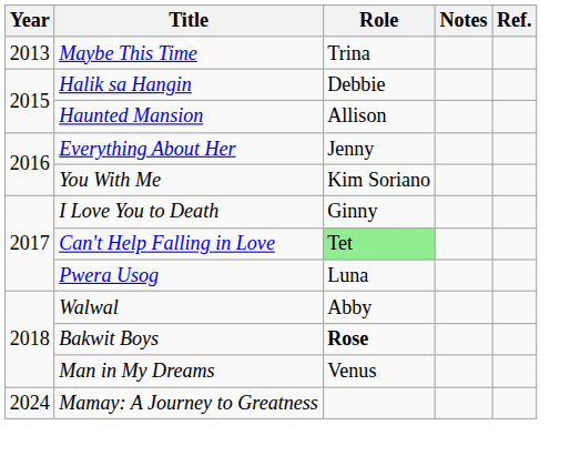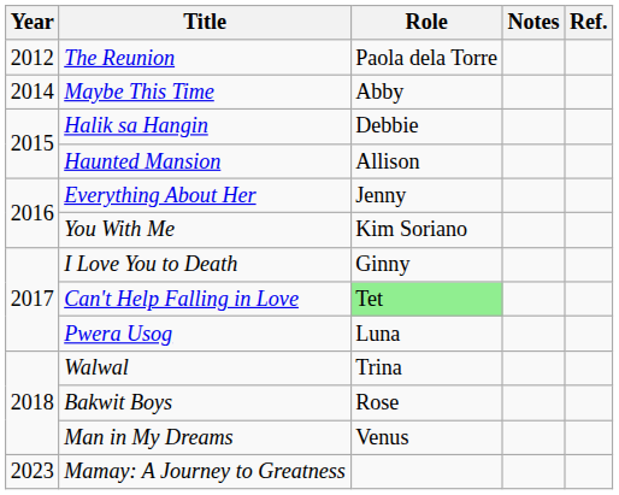 <table class="wikitable" style="text-align:left">
 <tr>
 <th>Year</th>
 <th>Title</th>
 <th>Role</th>
 <th>Notes</th>
 <th>Ref.</th>
 </tr>
 <tr>
-<td>2013</td>
+<td>2012</td>
+<td><em><a href='#'>The Reunion</a></em></td>
+<td>Paola dela Torre</td>
+<td></td>
+<td></td>
+</tr>
+<tr>
+<td>2014</td>
 <td><em><a href='#'>Maybe This Time</a></em></td>
-<td>Trina</td>
+<td>Abby</td>
 <td></td>
 <td></td>
 </tr>
 <tr>
 <td rowspan="2">2015</td>
 <td><em><a href='#'>Halik sa Hangin</a></em></td>
 <td>Debbie</td>
 <td></td>
 <td></td>
 </tr>
 <tr>
 <td><em><a href='#'>Haunted Mansion</a></em></td>
 <td>Allison</td>
 <td></td>
 <td></td>
 </tr>
 <tr>
 <td rowspan="2">2016</td>
 <td><em><a href='#'>Everything About Her</a></em></td>
 <td>Jenny</td>
 <td></td>
 <td></td>
 </tr>
 <tr>
 <td><em>You With Me</em></td>
 <td>Kim Soriano</td>
 <td></td>
 <td></td>
 </tr>
 <tr>
 <td rowspan="3">2017</td>
 <td><em>I Love You to Death</em></td>
 <td>Ginny</td>
 <td></td>
 <td></td>
 </tr>
 <tr>
 <td><em><a href='#'>Can't Help Falling in Love</a></em></td>
 <td style="background: lightgreen;">Tet</td>
 <td></td>
 <td></td>
 </tr>
 <tr>
 <td><em><a href='#'>Pwera Usog</a></em></td>
 <td>Luna</td>
 <td></td>
 <td></td>
 </tr>
 <tr>
 <td rowspan="3">2018</td>
 <td><em>Walwal</em></td>
-<td>Abby</td>
+<td>Trina</td>
 <td></td>
 <td></td>
 </tr>
 <tr>
 <td><em>Bakwit Boys</em></td>
-<td><strong>Rose</strong></td>
+<td>Rose</td>
 <td></td>
 <td></td>
 </tr>
 <tr>
 <td><em>Man in My Dreams</em></td>
 <td>Venus</td>
 <td></td>
 <td></td>
 </tr>
 <tr>
-<td>2024</td>
+<td>2023</td>
 <td><em>Mamay: A Journey to Greatness</em></td>
 <td></td>
 <td></td>
 <td></td>
 </tr>
 </table>
